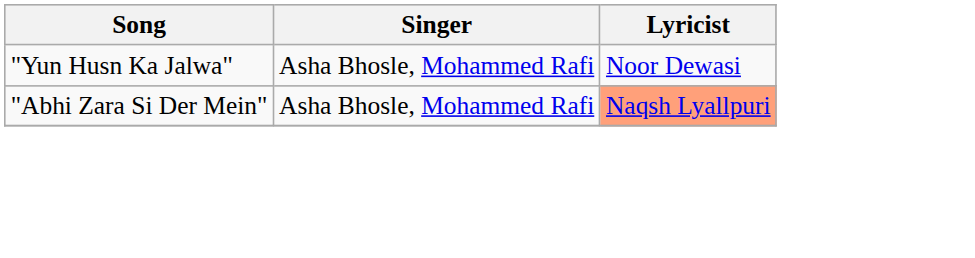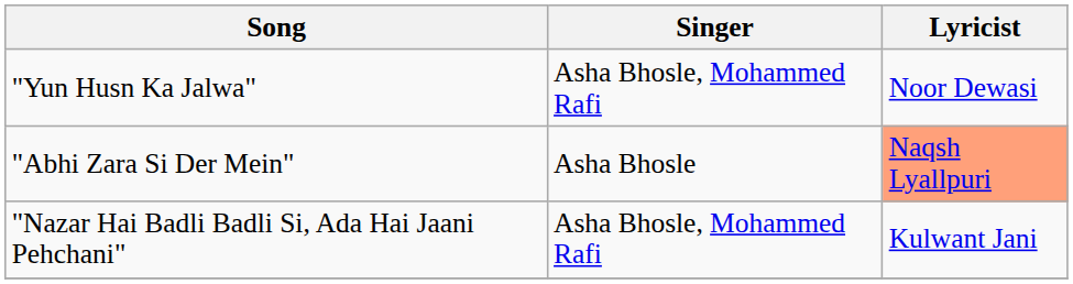 <table class="wikitable">
 <tr>
 <th>Song</th>
 <th>Singer</th>
 <th>Lyricist</th>
 </tr>
 <tr>
 <td>"Yun Husn Ka Jalwa"</td>
 <td>Asha Bhosle, <a href='#'>Mohammed Rafi</a></td>
 <td><a href='#'>Noor Dewasi</a></td>
 </tr>
 <tr>
 <td>"Abhi Zara Si Der Mein"</td>
+<td>Asha Bhosle</td>
+<td style="background: lightsalmon;"><a href='#'>Naqsh Lyallpuri</a></td>
+</tr>
+<tr>
+<td>"Nazar Hai Badli Badli Si, Ada Hai Jaani Pehchani"</td>
 <td>Asha Bhosle, <a href='#'>Mohammed Rafi</a></td>
-<td style="background: lightsalmon;"><a href='#'>Naqsh Lyallpuri</a></td>
+<td><a href='#'>Kulwant Jani</a></td>
 </tr>
 <tr>
 </tr>
 </table>
